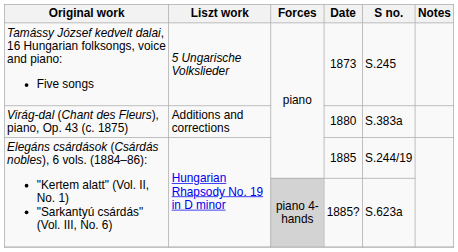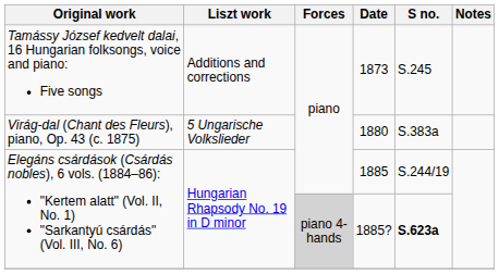 <table class="wikitable">
 <tr>
 <th>Original work</th>
 <th>Liszt work</th>
 <th>Forces</th>
 <th>Date</th>
 <th>S no.</th>
 <th>Notes</th>
 </tr>
 <tr>
 <td><em>Tamássy József kedvelt dalai</em>, 16 Hungarian folksongs, voice and piano:<br><ul><li>Five songs</li></ul></td>
-<td><em>5 Ungarische Volkslieder</em></td>
+<td>Additions and corrections</td>
 <td rowspan=3 style="text-align: center">piano</td>
 <td style="text-align: center">1873</td>
 <td>S.245</td>
 <td></td>
 </tr>
 <tr>
 <td><em>Virág-dal</em> (<em>Chant des Fleurs</em>), piano, Op. 43 (c. 1875)</td>
-<td>Additions and corrections</td>
+<td><em>5 Ungarische Volkslieder</em></td>
 <td style="text-align: center">1880</td>
 <td>S.383a</td>
 <td></td>
 </tr>
 <tr>
 <td rowspan=2><em>Elegáns csárdások</em> (<em>Csárdás nobles</em>), 6 vols. (1884–86):<br><ul><li>"Kertem alatt" (Vol. II, No. 1)</li><li>"Sarkantyú csárdás" (Vol. III, No. 6)</li></ul></td>
 <td rowspan=2><a href='#'>Hungarian Rhapsody No. 19 in D minor</a></td>
 <td style="text-align: center">1885</td>
 <td>S.244/19</td>
 <td rowspan=2></td>
 </tr>
 <tr>
 <td style="background: lightgrey; text-align: center">piano 4-hands</td>
 <td style="text-align: center">1885?</td>
-<td>S.623a</td>
+<td><strong>S.623a</strong></td>
 </tr>
 <tr>
 </tr>
 </table>
